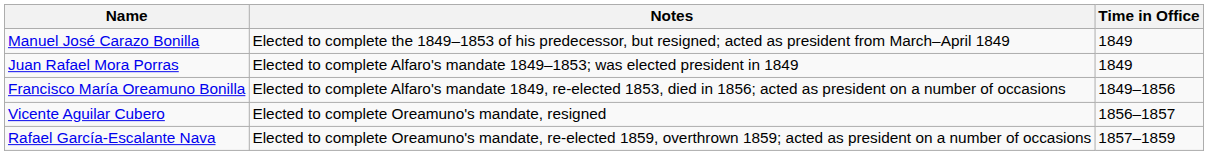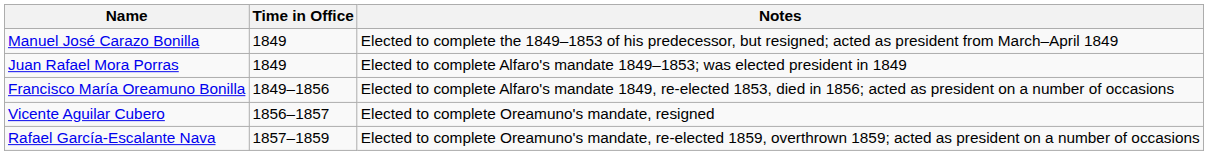 <table class="wikitable">
 <tr>
 <th>Name</th>
+<th>Time in Office</th>
 <th>Notes</th>
-<th>Time in Office</th>
 </tr>
 <tr>
 <td><a href='#'>Manuel José Carazo Bonilla</a></td>
+<td>1849</td>
 <td>Elected to complete the 1849–1853 of his predecessor, but resigned; acted as president from March–April 1849</td>
-<td>1849</td>
 </tr>
 <tr>
 <td><a href='#'>Juan Rafael Mora Porras</a></td>
+<td>1849</td>
 <td>Elected to complete Alfaro's mandate 1849–1853; was elected president in 1849</td>
-<td>1849</td>
 </tr>
 <tr>
 <td><a href='#'>Francisco María Oreamuno Bonilla</a></td>
+<td>1849–1856</td>
 <td>Elected to complete Alfaro's mandate 1849, re-elected 1853, died in 1856; acted as president on a number of occasions</td>
-<td>1849–1856</td>
 </tr>
 <tr>
 <td><a href='#'>Vicente Aguilar Cubero</a></td>
+<td>1856–1857</td>
 <td>Elected to complete Oreamuno's mandate, resigned</td>
-<td>1856–1857</td>
 </tr>
 <tr>
 <td><a href='#'>Rafael García-Escalante Nava</a></td>
+<td>1857–1859</td>
 <td>Elected to complete Oreamuno's mandate, re-elected 1859, overthrown 1859; acted as president on a number of occasions</td>
-<td>1857–1859</td>
 </tr>
 </table>
